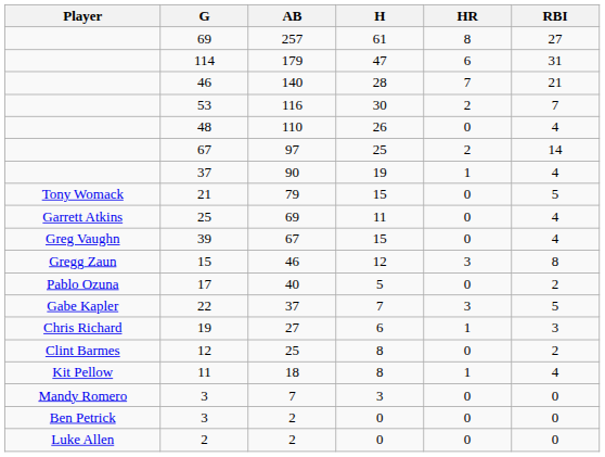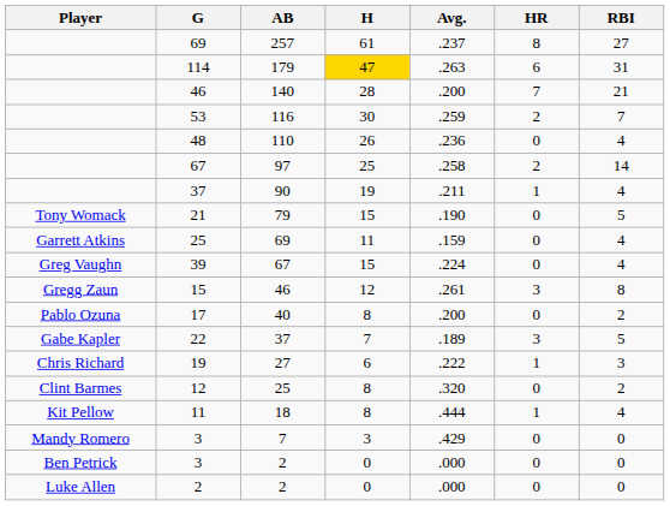 <table class="wikitable sortable">
 <tr>
 <th bgcolor="#DDDDFF" width="16%">Player</th>
 <th bgcolor="#DDDDFF" width="9%">G</th>
 <th bgcolor="#DDDDFF" width="9%">AB</th>
 <th bgcolor="#DDDDFF" width="9%">H</th>
+<th bgcolor="#DDDDFF" width="9%">Avg.</th>
 <th bgcolor="#DDDDFF" width="9%">HR</th>
 <th bgcolor="#DDDDFF" width="9%">RBI</th>
 </tr>
 <tr align="center">
 <td></td>
 <td>69</td>
 <td>257</td>
 <td>61</td>
+<td>.237</td>
 <td>8</td>
 <td>27</td>
 </tr>
 <tr align="center">
 <td></td>
 <td>114</td>
 <td>179</td>
-<td>47</td>
+<td style="background: gold;">47</td>
+<td>.263</td>
 <td>6</td>
 <td>31</td>
 </tr>
 <tr align="center">
 <td></td>
 <td>46</td>
 <td>140</td>
 <td>28</td>
+<td>.200</td>
 <td>7</td>
 <td>21</td>
 </tr>
 <tr align="center">
 <td></td>
 <td>53</td>
 <td>116</td>
 <td>30</td>
+<td>.259</td>
 <td>2</td>
 <td>7</td>
 </tr>
 <tr align="center">
 <td></td>
 <td>48</td>
 <td>110</td>
 <td>26</td>
+<td>.236</td>
 <td>0</td>
 <td>4</td>
 </tr>
 <tr align="center">
 <td></td>
 <td>67</td>
 <td>97</td>
 <td>25</td>
+<td>.258</td>
 <td>2</td>
 <td>14</td>
 </tr>
 <tr align="center">
 <td></td>
 <td>37</td>
 <td>90</td>
 <td>19</td>
+<td>.211</td>
 <td>1</td>
 <td>4</td>
 </tr>
 <tr align="center">
 <td><a href='#'>Tony Womack</a></td>
 <td>21</td>
 <td>79</td>
 <td>15</td>
+<td>.190</td>
 <td>0</td>
 <td>5</td>
 </tr>
 <tr align=center>
 <td><a href='#'>Garrett Atkins</a></td>
 <td>25</td>
 <td>69</td>
 <td>11</td>
+<td>.159</td>
 <td>0</td>
 <td>4</td>
 </tr>
 <tr align=center>
 <td><a href='#'>Greg Vaughn</a></td>
 <td>39</td>
 <td>67</td>
 <td>15</td>
+<td>.224</td>
 <td>0</td>
 <td>4</td>
 </tr>
 <tr align=center>
 <td><a href='#'>Gregg Zaun</a></td>
 <td>15</td>
 <td>46</td>
 <td>12</td>
+<td>.261</td>
 <td>3</td>
 <td>8</td>
 </tr>
 <tr align=center>
 <td><a href='#'>Pablo Ozuna</a></td>
 <td>17</td>
 <td>40</td>
-<td>5</td>
+<td>8</td>
+<td>.200</td>
 <td>0</td>
 <td>2</td>
 </tr>
 <tr align=center>
 <td><a href='#'>Gabe Kapler</a></td>
 <td>22</td>
 <td>37</td>
 <td>7</td>
+<td>.189</td>
 <td>3</td>
 <td>5</td>
 </tr>
 <tr align=center>
 <td><a href='#'>Chris Richard</a></td>
 <td>19</td>
 <td>27</td>
 <td>6</td>
+<td>.222</td>
 <td>1</td>
 <td>3</td>
 </tr>
 <tr align=center>
 <td><a href='#'>Clint Barmes</a></td>
 <td>12</td>
 <td>25</td>
 <td>8</td>
+<td>.320</td>
 <td>0</td>
 <td>2</td>
 </tr>
 <tr align=center>
 <td><a href='#'>Kit Pellow</a></td>
 <td>11</td>
 <td>18</td>
 <td>8</td>
+<td>.444</td>
 <td>1</td>
 <td>4</td>
 </tr>
 <tr align=center>
 <td><a href='#'>Mandy Romero</a></td>
 <td>3</td>
 <td>7</td>
 <td>3</td>
+<td>.429</td>
 <td>0</td>
 <td>0</td>
 </tr>
 <tr align=center>
 <td><a href='#'>Ben Petrick</a></td>
 <td>3</td>
 <td>2</td>
 <td>0</td>
+<td>.000</td>
 <td>0</td>
 <td>0</td>
 </tr>
 <tr align=center>
 <td><a href='#'>Luke Allen</a></td>
 <td>2</td>
 <td>2</td>
 <td>0</td>
+<td>.000</td>
 <td>0</td>
 <td>0</td>
 </tr>
 </table>
